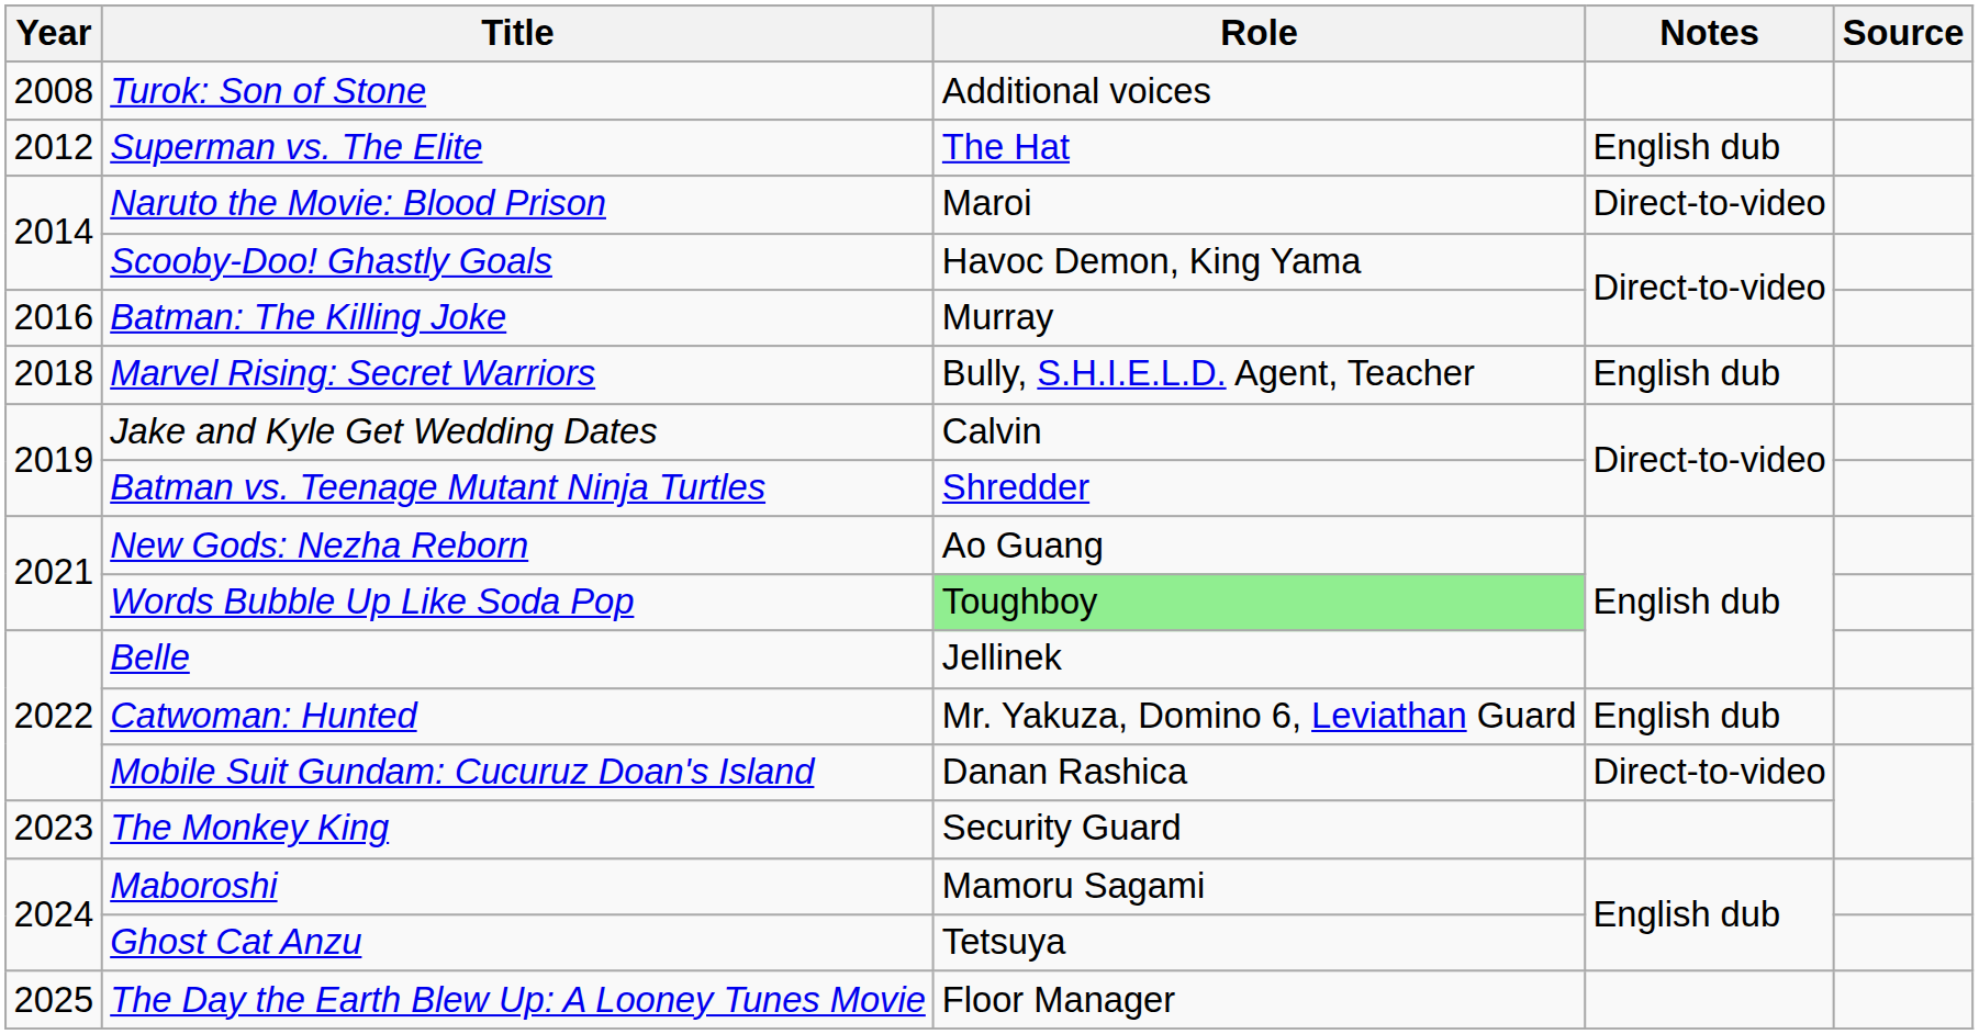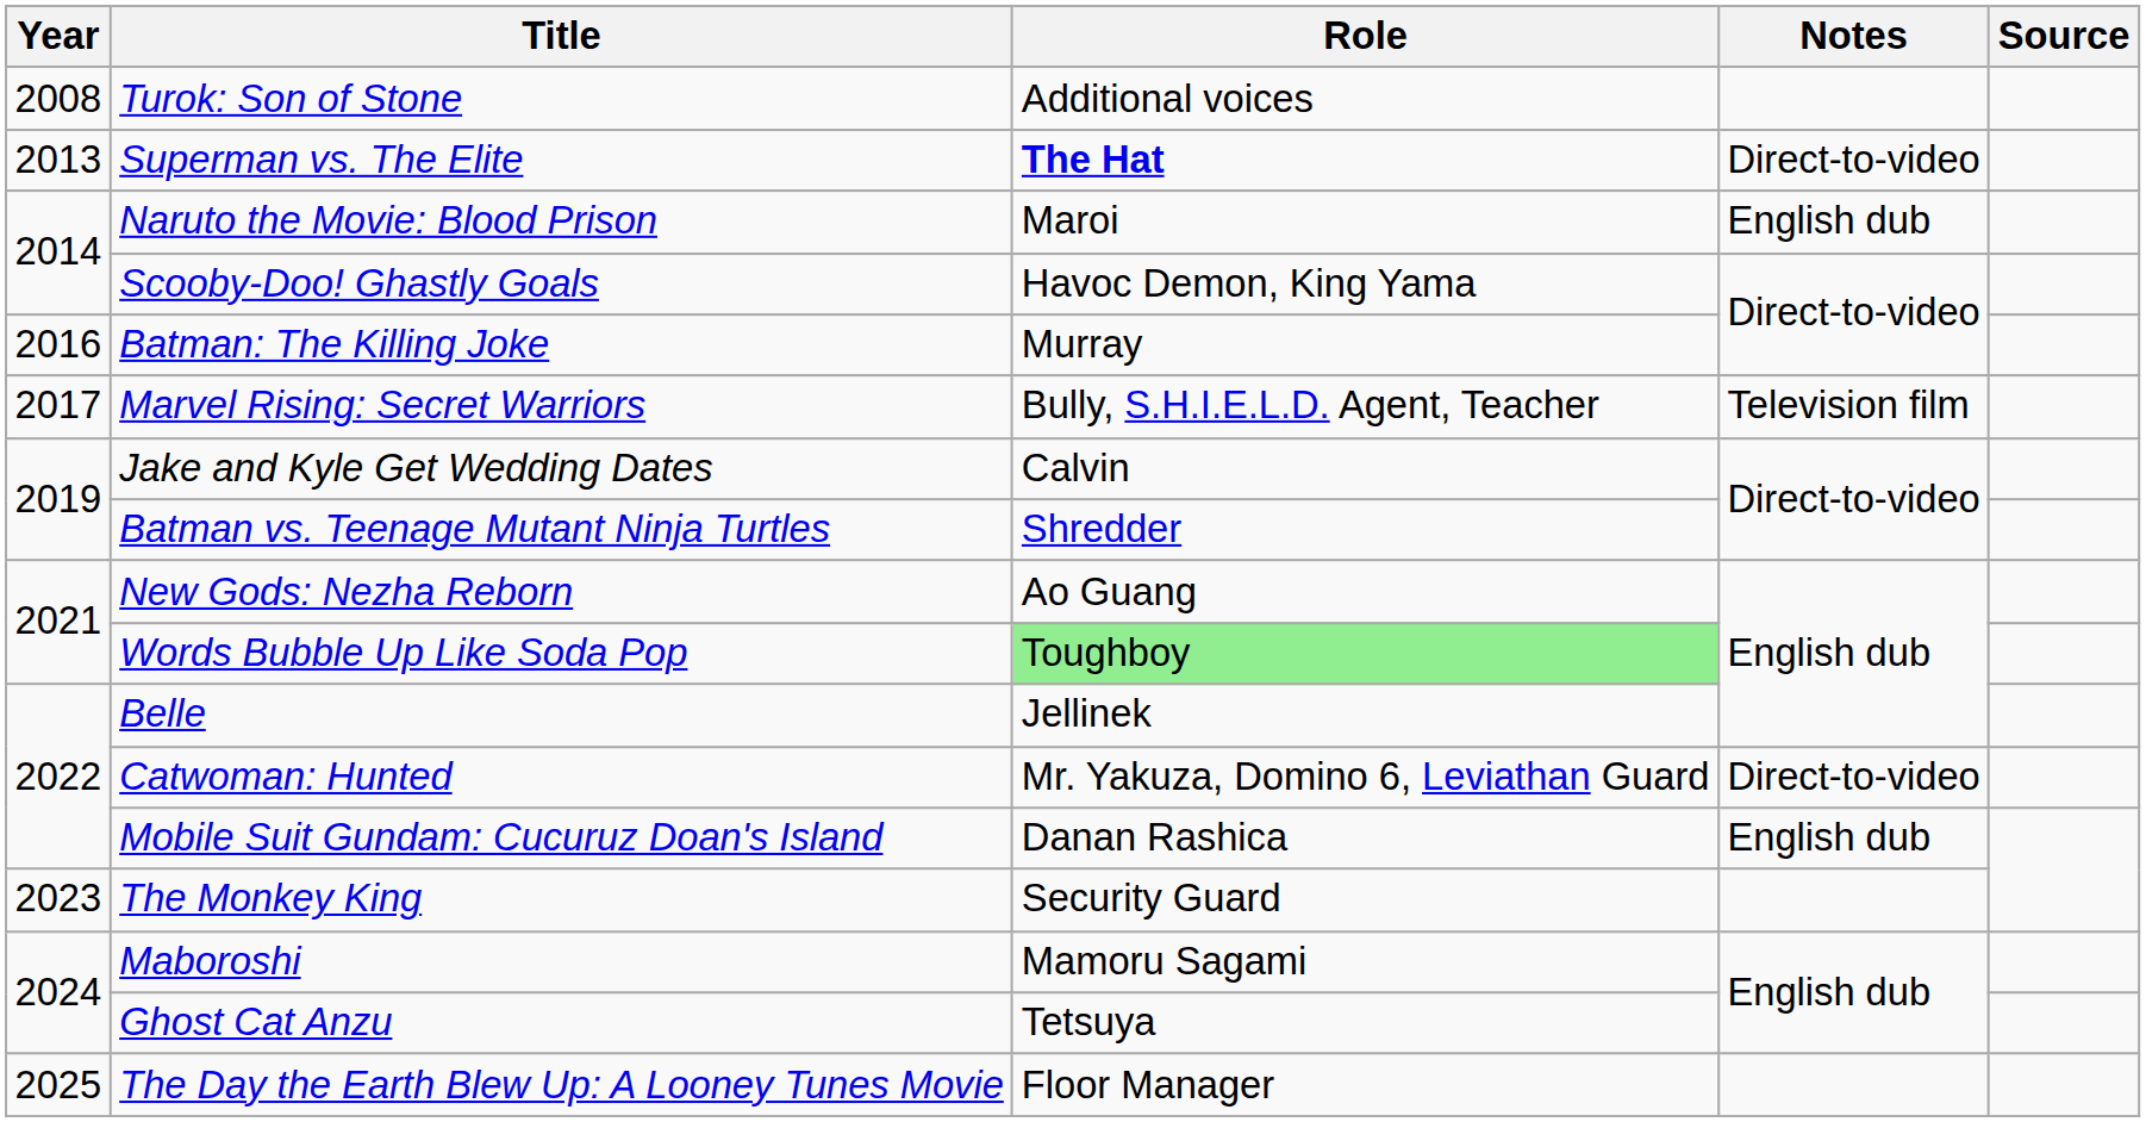 <table class="wikitable sortable">
 <tr>
 <th>Year</th>
 <th>Title</th>
 <th>Role</th>
 <th>Notes</th>
 <th>Source</th>
 </tr>
 <tr>
 <td>2008</td>
 <td><em><a href='#'>Turok: Son of Stone</a></em></td>
 <td>Additional voices</td>
 <td></td>
 <td></td>
 </tr>
 <tr>
-<td>2012</td>
+<td>2013</td>
 <td><em><a href='#'>Superman vs. The Elite</a></em></td>
-<td><a href='#'>The Hat</a></td>
-<td>English dub</td>
+<td><strong><a href='#'>The Hat</a></strong></td>
+<td>Direct-to-video</td>
 <td></td>
 </tr>
 <tr>
 <td rowspan="2">2014</td>
 <td><em><a href='#'>Naruto the Movie: Blood Prison</a></em></td>
 <td>Maroi</td>
-<td>Direct-to-video</td>
+<td>English dub</td>
 <td></td>
 </tr>
 <tr>
 <td><em><a href='#'>Scooby-Doo! Ghastly Goals</a></em></td>
 <td>Havoc Demon, King Yama</td>
 <td rowspan="2">Direct-to-video</td>
 <td></td>
 </tr>
 <tr>
 <td>2016</td>
 <td><em><a href='#'>Batman: The Killing Joke</a></em></td>
 <td>Murray</td>
 <td></td>
 </tr>
 <tr>
-<td>2018</td>
+<td>2017</td>
 <td><em><a href='#'>Marvel Rising: Secret Warriors</a></em></td>
 <td>Bully, <a href='#'>S.H.I.E.L.D.</a> Agent, Teacher</td>
-<td>English dub</td>
+<td>Television film</td>
 <td></td>
 </tr>
 <tr>
 <td rowspan="2">2019</td>
 <td><em>Jake and Kyle Get Wedding Dates</em></td>
 <td>Calvin</td>
 <td rowspan="2">Direct-to-video</td>
 <td></td>
 </tr>
 <tr>
 <td><em><a href='#'>Batman vs. Teenage Mutant Ninja Turtles</a></em></td>
 <td><a href='#'>Shredder</a></td>
 <td></td>
 </tr>
 <tr>
 <td rowspan="2">2021</td>
 <td><em><a href='#'>New Gods: Nezha Reborn</a></em></td>
 <td>Ao Guang</td>
 <td rowspan="3">English dub</td>
 <td></td>
 </tr>
 <tr>
 <td><em><a href='#'>Words Bubble Up Like Soda Pop</a></em></td>
 <td style="background: lightgreen;">Toughboy</td>
 <td></td>
 </tr>
 <tr>
 <td rowspan="3">2022</td>
 <td><em><a href='#'>Belle</a></em></td>
 <td>Jellinek</td>
 <td></td>
 </tr>
 <tr>
 <td><em><a href='#'>Catwoman: Hunted</a></em></td>
 <td>Mr. Yakuza, Domino 6, <a href='#'>Leviathan</a> Guard</td>
-<td>English dub</td>
+<td>Direct-to-video</td>
 <td></td>
 </tr>
 <tr>
 <td><em><a href='#'>Mobile Suit Gundam: Cucuruz Doan's Island</a></em></td>
 <td>Danan Rashica</td>
-<td>Direct-to-video</td>
+<td>English dub</td>
 <td rowspan="2"></td>
 </tr>
 <tr>
 <td>2023</td>
 <td data-sort-value="Monkey King, The"><em><a href='#'>The Monkey King</a></em></td>
 <td>Security Guard</td>
 <td></td>
 </tr>
 <tr>
 <td rowspan="2">2024</td>
 <td><em><a href='#'>Maboroshi</a></em></td>
 <td>Mamoru Sagami</td>
 <td rowspan="2">English dub</td>
 <td></td>
 </tr>
 <tr>
 <td><a href='#'><em>Ghost Cat Anzu</em></a></td>
 <td>Tetsuya</td>
 <td></td>
 </tr>
 <tr>
 <td>2025</td>
 <td data-sort-value="Day the Earth Blew Up: A Looney Tunes Movie, The"><em><a href='#'>The Day the Earth Blew Up: A Looney Tunes Movie</a></em></td>
 <td>Floor Manager</td>
 <td></td>
 <td></td>
 </tr>
 <tr>
 </tr>
 </table>
